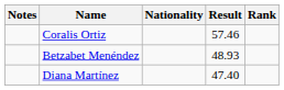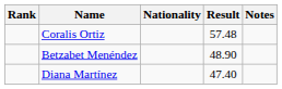 <table class="wikitable sortable" style="text-align:center;font-size:95%">
 <tr>
-<th>Notes</th>
+<th>Rank</th>
 <th>Name</th>
 <th>Nationality</th>
 <th>Result</th>
-<th>Rank</th>
+<th>Notes</th>
 </tr>
 <tr>
 <td></td>
 <td align=left><a href='#'>Coralis Ortiz</a></td>
 <td align=left></td>
-<td>57.46</td>
+<td>57.48</td>
 <td></td>
 </tr>
 <tr>
 <td></td>
 <td align=left><a href='#'>Betzabet Menéndez</a></td>
 <td align=left></td>
-<td>48.93</td>
+<td>48.90</td>
 <td></td>
 </tr>
 <tr>
 <td></td>
 <td align=left><a href='#'>Diana Martínez</a></td>
 <td align=left></td>
 <td>47.40</td>
 <td></td>
 </tr>
 </table>
